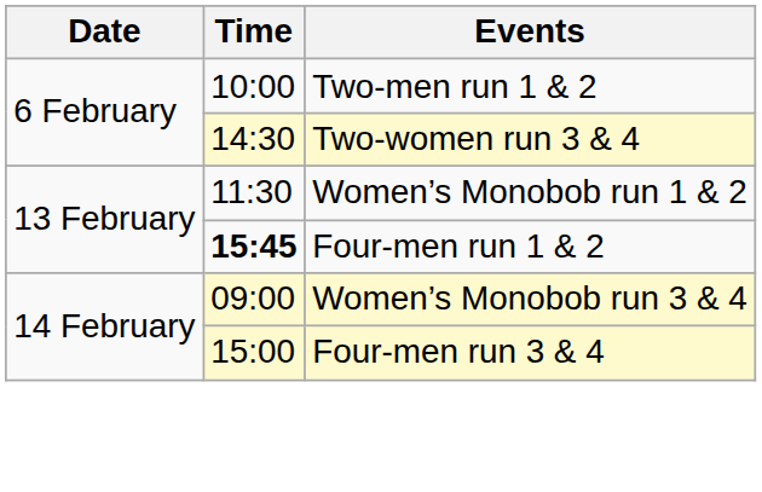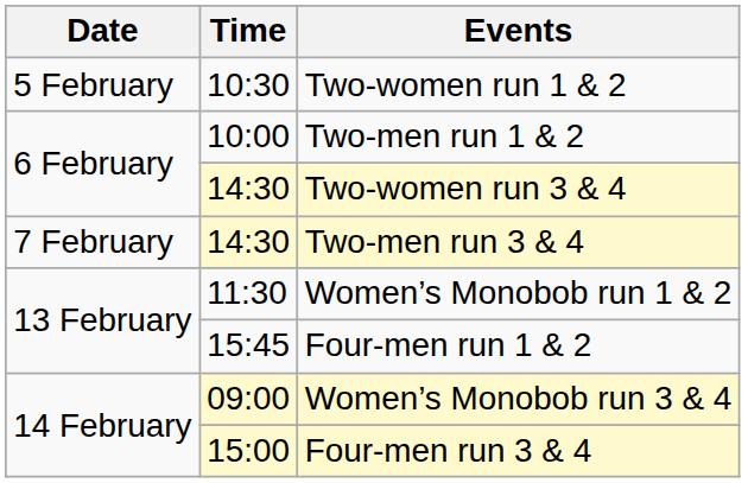 <table class="wikitable">
 <tr>
 <th>Date</th>
 <th>Time</th>
 <th>Events</th>
+</tr>
+<tr>
+<td>5 February</td>
+<td>10:30</td>
+<td>Two-women run 1 & 2</td>
 </tr>
 <tr>
 <td rowspan="2">6 February</td>
 <td>10:00</td>
 <td>Two-men run 1 & 2</td>
 </tr>
 <tr bgcolor="lemonchiffon">
 <td>14:30</td>
 <td>Two-women run 3 & 4</td>
 </tr>
 <tr>
+<td>7 February</td>
+<td bgcolor="lemonchiffon">14:30</td>
+<td bgcolor="lemonchiffon">Two-men run 3 & 4</td>
+</tr>
+<tr>
 <td rowspan="2">13 February</td>
 <td>11:30</td>
 <td>Women’s Monobob run 1 & 2</td>
 </tr>
 <tr>
-<td><strong>15:45</strong></td>
+<td>15:45</td>
 <td>Four-men run 1 & 2</td>
 </tr>
 <tr>
 <td rowspan="2">14 February</td>
 <td bgcolor="lemonchiffon">09:00</td>
 <td bgcolor="lemonchiffon">Women’s Monobob run 3 & 4</td>
 </tr>
 <tr>
 <td bgcolor="lemonchiffon">15:00</td>
 <td bgcolor="lemonchiffon">Four-men run 3 & 4</td>
 </tr>
 </table>
